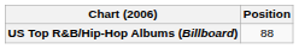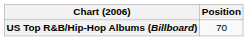 <table class="wikitable plainrowheaders" style="text-align:center">
 <tr>
 <th>Chart (2006)</th>
 <th>Position</th>
 </tr>
 <tr>
 <th scope="row">US Top R&B/Hip-Hop Albums (<em>Billboard</em>)</th>
-<td>88</td>
+<td>70</td>
 </tr>
 </table>
